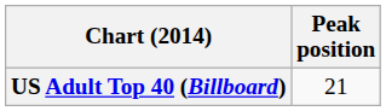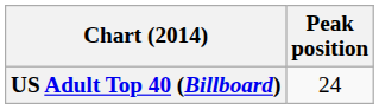 <table class="wikitable sortable plainrowheaders" style="text-align:center;">
 <tr>
 <th>Chart (2014)</th>
 <th>Peak<br>position</th>
 </tr>
 <tr>
 <th scope="row">US <a href='#'>Adult Top 40</a> (<a href='#'><em>Billboard</em></a>)</th>
-<td>21</td>
+<td>24</td>
 </tr>
 </table>
